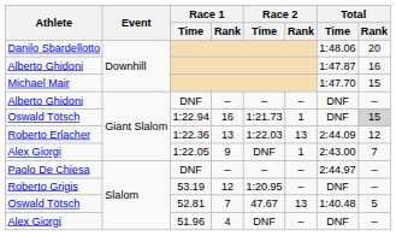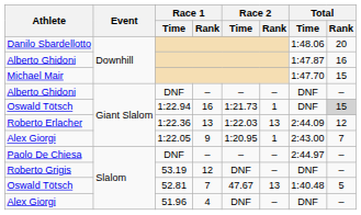 <table class="wikitable" style="font-size:90%">
 <tr>
 <th rowspan="2">Athlete</th>
 <th rowspan="2">Event</th>
 <th colspan="2">Race 1</th>
 <th colspan="2">Race 2</th>
 <th colspan="2">Total</th>
 </tr>
 <tr>
 <th>Time</th>
 <th>Rank</th>
 <th>Time</th>
 <th>Rank</th>
 <th>Time</th>
 <th>Rank</th>
 </tr>
 <tr>
 <td><a href='#'>Danilo Sbardellotto</a></td>
 <td rowspan="3">Downhill</td>
 <td colspan="4" bgcolor="wheat"></td>
 <td align="center">1:48.06</td>
 <td align="center">20</td>
 </tr>
 <tr>
 <td><a href='#'>Alberto Ghidoni</a></td>
 <td colspan="4" bgcolor="wheat"></td>
 <td align="center">1:47.87</td>
 <td align="center">16</td>
 </tr>
 <tr>
 <td><a href='#'>Michael Mair</a></td>
 <td colspan="4" bgcolor="wheat"></td>
 <td align="center">1:47.70</td>
 <td align="center">15</td>
 </tr>
 <tr>
 <td><a href='#'>Alberto Ghidoni</a></td>
 <td rowspan="4">Giant Slalom</td>
 <td align="center">DNF</td>
 <td align="center">–</td>
 <td align="center">–</td>
 <td align="center">–</td>
 <td align="center">DNF</td>
 <td align="center">–</td>
 </tr>
 <tr>
 <td><a href='#'>Oswald Tötsch</a></td>
 <td align="center">1:22.94</td>
 <td align="center">16</td>
 <td align="center">1:21.73</td>
 <td align="center">1</td>
 <td align="center">DNF</td>
 <td align="center" style="background: lightgrey;">15</td>
 </tr>
 <tr>
 <td><a href='#'>Roberto Erlacher</a></td>
 <td align="center">1:22.36</td>
 <td align="center">13</td>
 <td align="center">1:22.03</td>
 <td align="center">13</td>
 <td align="center">2:44.09</td>
 <td align="center">12</td>
 </tr>
 <tr>
 <td><a href='#'>Alex Giorgi</a></td>
 <td align="center">1:22.05</td>
 <td align="center">9</td>
-<td align="center">DNF</td>
+<td align="center">1:20.95</td>
 <td align="center">1</td>
 <td align="center">2:43.00</td>
 <td align="center">7</td>
 </tr>
 <tr>
 <td><a href='#'>Paolo De Chiesa</a></td>
 <td rowspan="4">Slalom</td>
 <td align="center">DNF</td>
 <td align="center">–</td>
 <td align="center">–</td>
 <td align="center">–</td>
 <td align="center">2:44.97</td>
 <td align="center">–</td>
 </tr>
 <tr>
 <td><a href='#'>Roberto Grigis</a></td>
 <td align="center">53.19</td>
 <td align="center">12</td>
-<td align="center">1:20.95</td>
+<td align="center">DNF</td>
 <td align="center">–</td>
 <td align="center">DNF</td>
 <td align="center">–</td>
 </tr>
 <tr>
 <td><a href='#'>Oswald Tötsch</a></td>
 <td align="center">52.81</td>
 <td align="center">7</td>
 <td align="center">47.67</td>
 <td align="center">13</td>
 <td align="center">1:40.48</td>
 <td align="center">5</td>
 </tr>
 <tr>
 <td><a href='#'>Alex Giorgi</a></td>
 <td align="center">51.96</td>
 <td align="center">4</td>
 <td align="center">DNF</td>
 <td align="center">–</td>
 <td align="center">DNF</td>
 <td align="center">–</td>
 </tr>
 </table>
